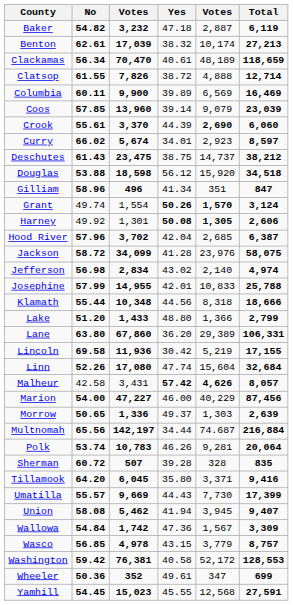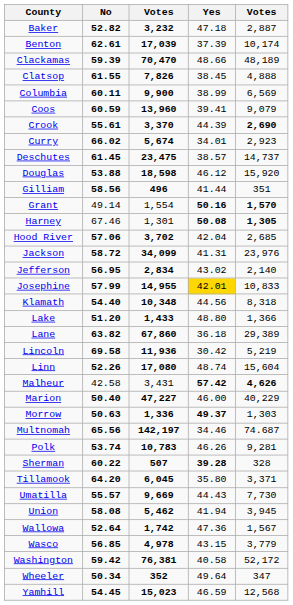 <table width="60%" class="wikitable sortable">
 <tr>
 <th width="11%">County</th>
 <th width="10%">No</th>
 <th width="10%">Votes</th>
 <th width="10%">Yes</th>
 <th width="10%">Votes</th>
-<th width="10%">Total</th>
 </tr>
 <tr>
 <td align="center"><a href='#'>Baker</a></td>
-<td align="center"><strong>54.82</strong></td>
+<td align="center"><strong>52.82</strong></td>
 <td align="center"><strong>3,232</strong></td>
 <td align="center">47.18</td>
 <td align="center">2,887</td>
-<td align="center"><strong>6,119</strong></td>
 </tr>
 <tr>
 <td align="center"><a href='#'>Benton</a></td>
 <td align="center"><strong>62.61</strong></td>
 <td align="center"><strong>17,039</strong></td>
-<td align="center">38.32</td>
+<td align="center">37.39</td>
 <td align="center">10,174</td>
-<td align="center"><strong>27,213</strong></td>
 </tr>
 <tr>
 <td align="center"><a href='#'>Clackamas</a></td>
-<td align="center"><strong>56.34</strong></td>
+<td align="center"><strong>59.39</strong></td>
 <td align="center"><strong>70,470</strong></td>
-<td align="center">40.61</td>
+<td align="center">48.66</td>
 <td align="center">48,189</td>
-<td align="center"><strong>118,659</strong></td>
 </tr>
 <tr>
 <td align="center"><a href='#'>Clatsop</a></td>
 <td align="center"><strong>61.55</strong></td>
 <td align="center"><strong>7,826</strong></td>
-<td align="center">38.72</td>
+<td align="center">38.45</td>
 <td align="center">4,888</td>
-<td align="center"><strong>12,714</strong></td>
 </tr>
 <tr>
 <td align="center"><a href='#'>Columbia</a></td>
 <td align="center"><strong>60.11</strong></td>
 <td align="center"><strong>9,900</strong></td>
-<td align="center">39.89</td>
+<td align="center">38.99</td>
 <td align="center">6,569</td>
-<td align="center"><strong>16,469</strong></td>
 </tr>
 <tr>
 <td align="center"><a href='#'>Coos</a></td>
-<td align="center"><strong>57.85</strong></td>
+<td align="center"><strong>60.59</strong></td>
 <td align="center"><strong>13,960</strong></td>
-<td align="center">39.14</td>
+<td align="center">39.41</td>
 <td align="center">9,079</td>
-<td align="center"><strong>23,039</strong></td>
 </tr>
 <tr>
 <td align="center"><a href='#'>Crook</a></td>
 <td align="center"><strong>55.61</strong></td>
 <td align="center"><strong>3,370</strong></td>
 <td align="center">44.39</td>
 <td align="center"><strong>2,690</strong></td>
-<td align="center"><strong>6,060</strong></td>
 </tr>
 <tr>
 <td align="center"><a href='#'>Curry</a></td>
 <td align="center"><strong>66.02</strong></td>
 <td align="center"><strong>5,674</strong></td>
 <td align="center">34.01</td>
 <td align="center">2,923</td>
-<td align="center"><strong>8,597</strong></td>
 </tr>
 <tr>
 <td align="center"><a href='#'>Deschutes</a></td>
-<td align="center"><strong>61.43</strong></td>
+<td align="center"><strong>61.45</strong></td>
 <td align="center"><strong>23,475</strong></td>
-<td align="center">38.75</td>
+<td align="center">38.57</td>
 <td align="center">14,737</td>
-<td align="center"><strong>38,212</strong></td>
 </tr>
 <tr>
 <td align="center"><a href='#'>Douglas</a></td>
 <td align="center"><strong>53.88</strong></td>
 <td align="center"><strong>18,598</strong></td>
-<td align="center">56.12</td>
+<td align="center">46.12</td>
 <td align="center">15,920</td>
-<td align="center"><strong>34,518</strong></td>
 </tr>
 <tr>
 <td align="center"><a href='#'>Gilliam</a></td>
-<td align="center"><strong>58.96</strong></td>
+<td align="center"><strong>58.56</strong></td>
 <td align="center"><strong>496</strong></td>
-<td align="center">41.34</td>
+<td align="center">41.44</td>
 <td align="center">351</td>
-<td align="center"><strong>847</strong></td>
 </tr>
 <tr>
 <td align="center"><a href='#'>Grant</a></td>
-<td align="center">49.74</td>
+<td align="center">49.14</td>
 <td align="center">1,554</td>
-<td align="center"><strong>50.26</strong></td>
+<td align="center"><strong>50.16</strong></td>
 <td align="center"><strong>1,570</strong></td>
-<td align="center"><strong>3,124</strong></td>
 </tr>
 <tr>
 <td align="center"><a href='#'>Harney</a></td>
-<td align="center">49.92</td>
+<td align="center">67.46</td>
 <td align="center">1,301</td>
 <td align="center"><strong>50.08</strong></td>
 <td align="center"><strong>1,305</strong></td>
-<td align="center"><strong>2,606</strong></td>
 </tr>
 <tr>
 <td align="center"><a href='#'>Hood River</a></td>
-<td align="center"><strong>57.96</strong></td>
+<td align="center"><strong>57.06</strong></td>
 <td align="center"><strong>3,702</strong></td>
 <td align="center">42.04</td>
 <td align="center">2,685</td>
-<td align="center"><strong>6,387</strong></td>
 </tr>
 <tr>
 <td align="center"><a href='#'>Jackson</a></td>
 <td align="center"><strong>58.72</strong></td>
 <td align="center"><strong>34,099</strong></td>
-<td align="center">41.28</td>
+<td align="center">41.31</td>
 <td align="center">23,976</td>
-<td align="center"><strong>58,075</strong></td>
 </tr>
 <tr>
 <td align="center"><a href='#'>Jefferson</a></td>
-<td align="center"><strong>56.98</strong></td>
+<td align="center"><strong>56.95</strong></td>
 <td align="center"><strong>2,834</strong></td>
 <td align="center">43.02</td>
 <td align="center">2,140</td>
-<td align="center"><strong>4,974</strong></td>
 </tr>
 <tr>
 <td align="center"><a href='#'>Josephine</a></td>
 <td align="center"><strong>57.99</strong></td>
 <td align="center"><strong>14,955</strong></td>
-<td align="center">42.01</td>
+<td align="center" style="background: gold;">42.01</td>
 <td align="center">10,833</td>
-<td align="center"><strong>25,788</strong></td>
 </tr>
 <tr>
 <td align="center"><a href='#'>Klamath</a></td>
-<td align="center"><strong>55.44</strong></td>
+<td align="center"><strong>54.40</strong></td>
 <td align="center"><strong>10,348</strong></td>
 <td align="center">44.56</td>
 <td align="center">8,318</td>
-<td align="center"><strong>18,666</strong></td>
 </tr>
 <tr>
 <td align="center"><a href='#'>Lake</a></td>
 <td align="center"><strong>51.20</strong></td>
 <td align="center"><strong>1,433</strong></td>
 <td align="center">48.80</td>
 <td align="center">1,366</td>
-<td align="center"><strong>2,799</strong></td>
 </tr>
 <tr>
 <td align="center"><a href='#'>Lane</a></td>
-<td align="center"><strong>63.80</strong></td>
+<td align="center"><strong>63.82</strong></td>
 <td align="center"><strong>67,860</strong></td>
-<td align="center">36.20</td>
+<td align="center">36.18</td>
 <td align="center">29,389</td>
-<td align="center"><strong>106,331</strong></td>
 </tr>
 <tr>
 <td align="center"><a href='#'>Lincoln</a></td>
 <td align="center"><strong>69.58</strong></td>
 <td align="center"><strong>11,936</strong></td>
 <td align="center">30.42</td>
 <td align="center">5,219</td>
-<td align="center"><strong>17,155</strong></td>
 </tr>
 <tr>
 <td align="center"><a href='#'>Linn</a></td>
 <td align="center"><strong>52.26</strong></td>
 <td align="center"><strong>17,080</strong></td>
-<td align="center">47.74</td>
+<td align="center">48.74</td>
 <td align="center">15,604</td>
-<td align="center"><strong>32,684</strong></td>
 </tr>
 <tr>
 <td align="center"><a href='#'>Malheur</a></td>
 <td align="center">42.58</td>
 <td align="center">3,431</td>
 <td align="center"><strong>57.42</strong></td>
 <td align="center"><strong>4,626</strong></td>
-<td align="center"><strong>8,057</strong></td>
 </tr>
 <tr>
 <td align="center"><a href='#'>Marion</a></td>
-<td align="center"><strong>54.00</strong></td>
+<td align="center"><strong>50.40</strong></td>
 <td align="center"><strong>47,227</strong></td>
 <td align="center">46.00</td>
 <td align="center">40,229</td>
-<td align="center"><strong>87,456</strong></td>
 </tr>
 <tr>
 <td align="center"><a href='#'>Morrow</a></td>
-<td align="center"><strong>50.65</strong></td>
+<td align="center"><strong>50.63</strong></td>
 <td align="center"><strong>1,336</strong></td>
-<td align="center">49.37</td>
+<td align="center"><strong>49.37</strong></td>
 <td align="center">1,303</td>
-<td align="center"><strong>2,639</strong></td>
 </tr>
 <tr>
 <td align="center"><a href='#'>Multnomah</a></td>
 <td align="center"><strong>65.56</strong></td>
 <td align="center"><strong>142,197</strong></td>
-<td align="center">34.44</td>
+<td align="center">34.46</td>
 <td align="center">74.687</td>
-<td align="center"><strong>216,884</strong></td>
 </tr>
 <tr>
 <td align="center"><a href='#'>Polk</a></td>
 <td align="center"><strong>53.74</strong></td>
 <td align="center"><strong>10,783</strong></td>
 <td align="center">46.26</td>
 <td align="center">9,281</td>
-<td align="center"><strong>20,064</strong></td>
 </tr>
 <tr>
 <td align="center"><a href='#'>Sherman</a></td>
-<td align="center"><strong>60.72</strong></td>
+<td align="center"><strong>60.22</strong></td>
 <td align="center"><strong>507</strong></td>
-<td align="center">39.28</td>
+<td align="center"><strong>39.28</strong></td>
 <td align="center">328</td>
-<td align="center"><strong>835</strong></td>
 </tr>
 <tr>
 <td align="center"><a href='#'>Tillamook</a></td>
 <td align="center"><strong>64.20</strong></td>
 <td align="center"><strong>6,045</strong></td>
 <td align="center">35.80</td>
 <td align="center">3,371</td>
-<td align="center"><strong>9,416</strong></td>
 </tr>
 <tr>
 <td align="center"><a href='#'>Umatilla</a></td>
 <td align="center"><strong>55.57</strong></td>
 <td align="center"><strong>9,669</strong></td>
 <td align="center">44.43</td>
 <td align="center">7,730</td>
-<td align="center"><strong>17,399</strong></td>
 </tr>
 <tr>
 <td align="center"><a href='#'>Union</a></td>
 <td align="center"><strong>58.08</strong></td>
 <td align="center"><strong>5,462</strong></td>
 <td align="center">41.94</td>
 <td align="center">3,945</td>
-<td align="center"><strong>9,407</strong></td>
 </tr>
 <tr>
 <td align="center"><a href='#'>Wallowa</a></td>
-<td align="center"><strong>54.84</strong></td>
+<td align="center"><strong>52.64</strong></td>
 <td align="center"><strong>1,742</strong></td>
 <td align="center">47.36</td>
 <td align="center">1,567</td>
-<td align="center"><strong>3,309</strong></td>
 </tr>
 <tr>
 <td align="center"><a href='#'>Wasco</a></td>
 <td align="center"><strong>56.85</strong></td>
 <td align="center"><strong>4,978</strong></td>
 <td align="center">43.15</td>
 <td align="center">3,779</td>
-<td align="center"><strong>8,757</strong></td>
 </tr>
 <tr>
 <td align="center"><a href='#'>Washington</a></td>
 <td align="center"><strong>59.42</strong></td>
 <td align="center"><strong>76,381</strong></td>
 <td align="center">40.58</td>
 <td align="center">52,172</td>
-<td align="center"><strong>128,553</strong></td>
 </tr>
 <tr>
 <td align="center"><a href='#'>Wheeler</a></td>
-<td align="center"><strong>50.36</strong></td>
+<td align="center"><strong>50.34</strong></td>
 <td align="center"><strong>352</strong></td>
-<td align="center">49.61</td>
+<td align="center">49.64</td>
 <td align="center">347</td>
-<td align="center"><strong>699</strong></td>
 </tr>
 <tr>
 <td align="center"><a href='#'>Yamhill</a></td>
 <td align="center"><strong>54.45</strong></td>
 <td align="center"><strong>15,023</strong></td>
-<td align="center">45.55</td>
+<td align="center">46.59</td>
 <td align="center">12,568</td>
-<td align="center"><strong>27,591</strong></td>
 </tr>
 </table>
